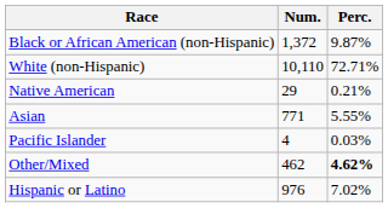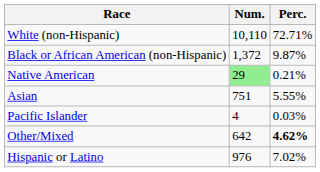 <table class="wikitable">
 <tr>
 <th>Race</th>
 <th>Num.</th>
 <th>Perc.</th>
 </tr>
 <tr>
+<td><a href='#'>White</a> (non-Hispanic)</td>
+<td>10,110</td>
+<td>72.71%</td>
+</tr>
+<tr>
 <td><a href='#'>Black or African American</a> (non-Hispanic)</td>
 <td>1,372</td>
 <td>9.87%</td>
 </tr>
 <tr>
-<td><a href='#'>White</a> (non-Hispanic)</td>
-<td>10,110</td>
-<td>72.71%</td>
-</tr>
-<tr>
 <td><a href='#'>Native American</a></td>
-<td>29</td>
+<td style="background: lightgreen;">29</td>
 <td>0.21%</td>
 </tr>
 <tr>
 <td><a href='#'>Asian</a></td>
-<td>771</td>
+<td>751</td>
 <td>5.55%</td>
 </tr>
 <tr>
 <td><a href='#'>Pacific Islander</a></td>
 <td>4</td>
 <td>0.03%</td>
 </tr>
 <tr>
 <td><a href='#'>Other/Mixed</a></td>
-<td>462</td>
+<td>642</td>
 <td><strong>4.62%</strong></td>
 </tr>
 <tr>
 <td><a href='#'>Hispanic</a> or <a href='#'>Latino</a></td>
 <td>976</td>
 <td>7.02%</td>
 </tr>
 </table>
